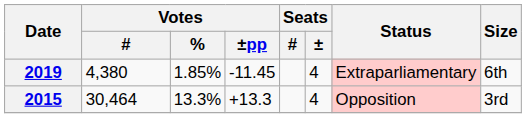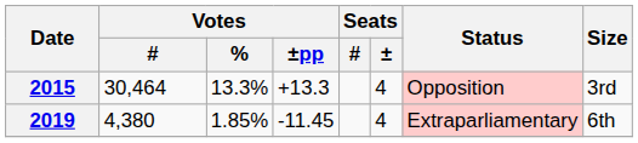 <table class="wikitable" style="font-size:98%;">
 <tr>
 <th width="65" rowspan="2">Date</th>
 <th colspan="3">Votes</th>
 <th colspan="2">Seats</th>
 <th rowspan="2">Status</th>
 <th rowspan="2">Size</th>
 </tr>
 <tr>
 <th width="75">#</th>
 <th>%</th>
 <th>±<a href='#'>pp</a></th>
 <th>#</th>
 <th>±</th>
 </tr>
 <tr>
+<th><a href='#'>2015</a></th>
+<td>30,464</td>
+<td>13.3%</td>
+<td>+13.3</td>
+<td style="text-align:center;"></td>
+<td>4</td>
+<td style="background-color:#fcc;">Opposition</td>
+<td>3rd</td>
+</tr>
+<tr>
 <th><a href='#'>2019</a></th>
 <td>4,380</td>
 <td>1.85%</td>
 <td>-11.45</td>
 <td style="text-align:center;"></td>
 <td>4</td>
 <td style="background-color:#fcc;">Extraparliamentary</td>
 <td>6th</td>
 </tr>
 <tr>
-<th><a href='#'>2015</a></th>
-<td>30,464</td>
-<td>13.3%</td>
-<td>+13.3</td>
-<td style="text-align:center;"></td>
-<td>4</td>
-<td style="background-color:#fcc;">Opposition</td>
-<td>3rd</td>
-</tr>
-<tr>
 </tr>
 </table>
